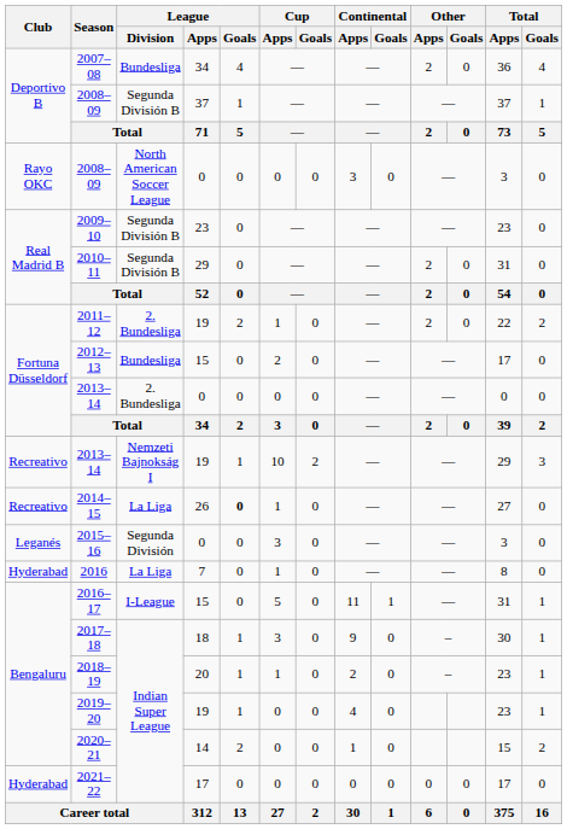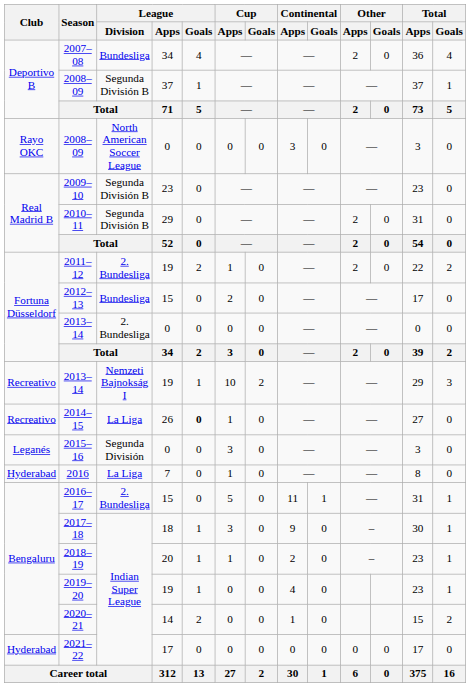 <table class="wikitable" style="text-align:center">
 <tr>
 <th rowspan="2">Club</th>
 <th rowspan="2">Season</th>
 <th colspan="3">League</th>
 <th colspan="2">Cup</th>
 <th colspan="2">Continental</th>
 <th colspan="2">Other</th>
 <th colspan="2">Total</th>
 </tr>
 <tr>
 <th>Division</th>
 <th>Apps</th>
 <th>Goals</th>
 <th>Apps</th>
 <th>Goals</th>
 <th>Apps</th>
 <th>Goals</th>
 <th>Apps</th>
 <th>Goals</th>
 <th>Apps</th>
 <th>Goals</th>
 </tr>
 <tr>
 <td rowspan="3"><a href='#'>Deportivo B</a></td>
 <td><a href='#'>2007–08</a></td>
 <td><a href='#'>Bundesliga</a></td>
 <td>34</td>
 <td>4</td>
 <td colspan="2">—</td>
 <td colspan="2">—</td>
 <td>2</td>
 <td>0</td>
 <td>36</td>
 <td>4</td>
 </tr>
 <tr>
 <td><a href='#'>2008–09</a></td>
 <td>Segunda División B</td>
 <td>37</td>
 <td>1</td>
 <td colspan="2">—</td>
 <td colspan="2">—</td>
 <td colspan="2">—</td>
 <td>37</td>
 <td>1</td>
 </tr>
 <tr>
 <th colspan="2">Total</th>
 <th>71</th>
 <th>5</th>
 <th colspan="2">—</th>
 <th colspan="2">—</th>
 <th>2</th>
 <th>0</th>
 <th>73</th>
 <th>5</th>
 </tr>
 <tr>
 <td><a href='#'>Rayo OKC</a></td>
 <td><a href='#'>2008–09</a></td>
 <td><a href='#'>North American Soccer League</a></td>
 <td>0</td>
 <td>0</td>
 <td>0</td>
 <td>0</td>
 <td>3</td>
 <td>0</td>
 <td colspan="2">—</td>
 <td>3</td>
 <td>0</td>
 </tr>
 <tr>
 <td rowspan="3"><a href='#'>Real Madrid B</a></td>
 <td><a href='#'>2009–10</a></td>
 <td>Segunda División B</td>
 <td>23</td>
 <td>0</td>
 <td colspan="2">—</td>
 <td colspan="2">—</td>
 <td colspan="2">—</td>
 <td>23</td>
 <td>0</td>
 </tr>
 <tr>
 <td><a href='#'>2010–11</a></td>
 <td>Segunda División B</td>
 <td>29</td>
 <td>0</td>
 <td colspan="2">—</td>
 <td colspan="2">—</td>
 <td>2</td>
 <td>0</td>
 <td>31</td>
 <td>0</td>
 </tr>
 <tr>
 <th colspan="2">Total</th>
 <th>52</th>
 <th>0</th>
 <th colspan="2">—</th>
 <th colspan="2">—</th>
 <th>2</th>
 <th>0</th>
 <th>54</th>
 <th>0</th>
 </tr>
 <tr>
 <td rowspan="4"><a href='#'>Fortuna Düsseldorf</a></td>
 <td><a href='#'>2011–12</a></td>
 <td><a href='#'>2. Bundesliga</a></td>
 <td>19</td>
 <td>2</td>
 <td>1</td>
 <td>0</td>
 <td colspan="2">—</td>
 <td>2</td>
 <td>0</td>
 <td>22</td>
 <td>2</td>
 </tr>
 <tr>
 <td><a href='#'>2012–13</a></td>
 <td><a href='#'>Bundesliga</a></td>
 <td>15</td>
 <td>0</td>
 <td>2</td>
 <td>0</td>
 <td colspan="2">—</td>
 <td colspan="2">—</td>
 <td>17</td>
 <td>0</td>
 </tr>
 <tr>
 <td><a href='#'>2013–14</a></td>
 <td>2. Bundesliga</td>
 <td>0</td>
 <td>0</td>
 <td>0</td>
 <td>0</td>
 <td colspan="2">—</td>
 <td colspan="2">—</td>
 <td>0</td>
 <td>0</td>
 </tr>
 <tr>
 <th colspan="2">Total</th>
 <th>34</th>
 <th>2</th>
 <th>3</th>
 <th>0</th>
 <th colspan="2">—</th>
 <th>2</th>
 <th>0</th>
 <th>39</th>
 <th>2</th>
 </tr>
 <tr>
 <td><a href='#'>Recreativo</a></td>
 <td><a href='#'>2013–14</a></td>
 <td><a href='#'>Nemzeti Bajnokság I</a></td>
 <td>19</td>
 <td>1</td>
 <td>10</td>
 <td>2</td>
 <td colspan="2">—</td>
 <td colspan="2">—</td>
 <td>29</td>
 <td>3</td>
 </tr>
 <tr>
 <td><a href='#'>Recreativo</a></td>
 <td><a href='#'>2014–15</a></td>
 <td><a href='#'>La Liga</a></td>
 <td>26</td>
 <td><strong>0</strong></td>
 <td>1</td>
 <td>0</td>
 <td colspan="2">—</td>
 <td colspan="2">—</td>
 <td>27</td>
 <td>0</td>
 </tr>
 <tr>
 <td><a href='#'>Leganés</a></td>
 <td><a href='#'>2015–16</a></td>
 <td>Segunda División</td>
 <td>0</td>
 <td>0</td>
 <td>3</td>
 <td>0</td>
 <td colspan="2">—</td>
 <td colspan="2">—</td>
 <td>3</td>
 <td>0</td>
 </tr>
 <tr>
 <td><a href='#'>Hyderabad</a></td>
 <td><a href='#'>2016</a></td>
 <td><a href='#'>La Liga</a></td>
 <td>7</td>
 <td>0</td>
 <td>1</td>
 <td>0</td>
 <td colspan="2">—</td>
 <td colspan="2">—</td>
 <td>8</td>
 <td>0</td>
 </tr>
 <tr>
 <td rowspan="5"><a href='#'>Bengaluru</a></td>
 <td><a href='#'>2016–17</a></td>
-<td><a href='#'>I-League</a></td>
+<td><a href='#'>2. Bundesliga</a></td>
 <td>15</td>
 <td>0</td>
 <td>5</td>
 <td>0</td>
 <td>11</td>
 <td>1</td>
 <td colspan="2">—</td>
 <td>31</td>
 <td>1</td>
 </tr>
 <tr>
 <td><a href='#'>2017–18</a></td>
 <td rowspan="5"><a href='#'>Indian Super League</a></td>
 <td>18</td>
 <td>1</td>
 <td>3</td>
 <td>0</td>
 <td>9</td>
 <td>0</td>
 <td colspan="2">–</td>
 <td>30</td>
 <td>1</td>
 </tr>
 <tr>
 <td><a href='#'>2018–19</a></td>
 <td>20</td>
 <td>1</td>
 <td>1</td>
 <td>0</td>
 <td>2</td>
 <td>0</td>
 <td colspan="2">–</td>
 <td>23</td>
 <td>1</td>
 </tr>
 <tr>
 <td><a href='#'>2019–20</a></td>
 <td>19</td>
 <td>1</td>
 <td>0</td>
 <td>0</td>
 <td>4</td>
 <td>0</td>
 <td></td>
 <td></td>
 <td>23</td>
 <td>1</td>
 </tr>
 <tr>
 <td><a href='#'>2020–21</a></td>
 <td>14</td>
 <td>2</td>
 <td>0</td>
 <td>0</td>
 <td>1</td>
 <td>0</td>
 <td></td>
 <td></td>
 <td>15</td>
 <td>2</td>
 </tr>
 <tr>
 <td><a href='#'>Hyderabad</a></td>
 <td><a href='#'>2021–22</a></td>
 <td>17</td>
 <td>0</td>
 <td>0</td>
 <td>0</td>
 <td>0</td>
 <td>0</td>
 <td>0</td>
 <td>0</td>
 <td>17</td>
 <td>0</td>
 </tr>
 <tr>
 <th colspan="3">Career total</th>
 <th>312</th>
 <th>13</th>
 <th>27</th>
 <th>2</th>
 <th>30</th>
 <th>1</th>
 <th>6</th>
 <th>0</th>
 <th>375</th>
 <th>16</th>
 </tr>
 </table>
